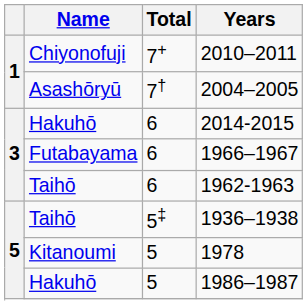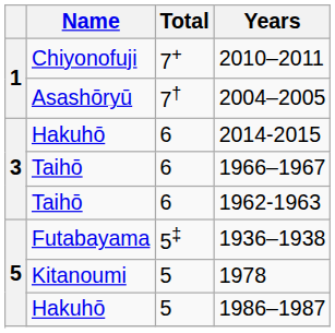 <table class="wikitable">
 <tr>
 <th></th>
 <th><a href='#'>Name</a></th>
 <th>Total</th>
 <th>Years</th>
 </tr>
 <tr>
 <th rowspan=2>1</th>
 <td><a href='#'>Chiyonofuji</a></td>
 <td>7<sup>+</sup></td>
 <td>2010–2011</td>
 </tr>
 <tr>
 <td><a href='#'>Asashōryū</a></td>
 <td>7<sup>†</sup></td>
 <td>2004–2005</td>
 </tr>
 <tr>
 <th rowspan=3>3</th>
 <td><a href='#'>Hakuhō</a></td>
 <td>6</td>
 <td>2014-2015</td>
 </tr>
 <tr>
-<td><a href='#'>Futabayama</a></td>
+<td><a href='#'>Taihō</a></td>
 <td>6</td>
 <td>1966–1967</td>
 </tr>
 <tr>
 <td><a href='#'>Taihō</a></td>
 <td>6</td>
 <td>1962-1963</td>
 </tr>
 <tr>
 <th rowspan=4>5</th>
-<td><a href='#'>Taihō</a></td>
+<td><a href='#'>Futabayama</a></td>
 <td>5<sup>‡</sup></td>
 <td>1936–1938</td>
 </tr>
 <tr>
 <td><a href='#'>Kitanoumi</a></td>
 <td>5</td>
 <td>1978</td>
 </tr>
 <tr>
 <td><a href='#'>Hakuhō</a></td>
 <td>5</td>
 <td>1986–1987</td>
 </tr>
 <tr>
 </tr>
 </table>
